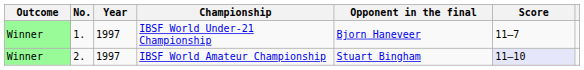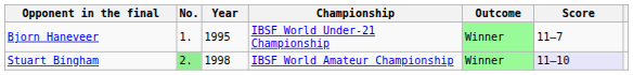 <table class="sortable wikitable">
 <tr>
-<th width="80">Outcome</th>
+<th width="200">Opponent in the final</th>
 <th width="20">No.</th>
 <th width="50">Year</th>
 <th width="250">Championship</th>
-<th width="200">Opponent in the final</th>
+<th width="80">Outcome</th>
 <th width="100">Score</th>
 <th></th>
 </tr>
 <tr>
+<td> <a href='#'>Bjorn Haneveer</a></td>
+<td>1.</td>
+<td>1995</td>
+<td><a href='#'>IBSF World Under-21 Championship</a></td>
 <td style="background:#98FB98;">Winner</td>
-<td>1.</td>
-<td>1997</td>
-<td><a href='#'>IBSF World Under-21 Championship</a></td>
-<td> <a href='#'>Bjorn Haneveer</a></td>
 <td>11–7</td>
 <td></td>
 </tr>
 <tr>
+<td> <a href='#'>Stuart Bingham</a></td>
+<td style="background: lightgreen;">2.</td>
+<td>1998</td>
+<td><a href='#'>IBSF World Amateur Championship</a></td>
 <td style="background:#98FB98;">Winner</td>
-<td>2.</td>
-<td>1997</td>
-<td><a href='#'>IBSF World Amateur Championship</a></td>
-<td> <a href='#'>Stuart Bingham</a></td>
 <td style="background: lavender;">11–10</td>
 <td></td>
 </tr>
 </table>
